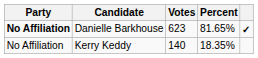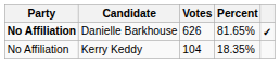 <table class="wikitable">
 <tr>
 <th>Party</th>
 <th>Candidate</th>
 <th>Votes</th>
 <th>Percent</th>
 <th></th>
 </tr>
 <tr>
 <td><strong>No Affiliation</strong></td>
 <td>Danielle Barkhouse</td>
-<td>623</td>
+<td>626</td>
 <td>81.65%</td>
 <td><strong>✓</strong></td>
 </tr>
 <tr>
 <td>No Affiliation</td>
 <td>Kerry Keddy</td>
-<td>140</td>
+<td>104</td>
 <td>18.35%</td>
 <td></td>
 </tr>
 </table>
